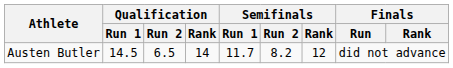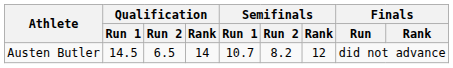 <table class="wikitable" border="1">
 <tr>
 <th rowspan=2>Athlete</th>
 <th colspan=3>Qualification</th>
 <th colspan=3>Semifinals</th>
 <th colspan=2>Finals</th>
 </tr>
 <tr>
 <th>Run 1</th>
 <th>Run 2</th>
 <th>Rank</th>
 <th>Run 1</th>
 <th>Run 2</th>
 <th>Rank</th>
 <th>Run</th>
 <th>Rank</th>
 </tr>
 <tr align=center>
 <td align=left>Austen Butler</td>
 <td>14.5</td>
 <td>6.5</td>
 <td>14 <strong></strong></td>
-<td>11.7</td>
+<td>10.7</td>
 <td>8.2</td>
 <td>12</td>
 <td colspan=2>did not advance</td>
 </tr>
 </table>
